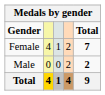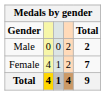 <table class="wikitable" border="1" style="font-size:85%; float:right">
 <tr style="background:#efefef;">
 <th colspan=5>Medals by gender</th>
 </tr>
 <tr align=center>
 <td><strong>Gender</strong></td>
 <td bgcolor=#F7F6A8></td>
 <td bgcolor=#DCE5E5></td>
 <td bgcolor=#FFDAB9></td>
 <td><strong>Total</strong></td>
 </tr>
 <tr align=center>
+<td>Male</td>
+<td style="background:#F7F6A8;">0</td>
+<td style="background:#DCE5E5;">0</td>
+<td style="background:#FFDAB9;">2</td>
+<td><strong>2</strong></td>
+</tr>
+<tr align=center>
 <td>Female</td>
 <td style="background:#F7F6A8;">4</td>
 <td style="background:#DCE5E5;">1</td>
 <td style="background:#FFDAB9;">2</td>
 <td><strong>7</strong></td>
-</tr>
-<tr align=center>
-<td>Male</td>
-<td style="background:#F7F6A8;">0</td>
-<td style="background:#DCE5E5;">0</td>
-<td style="background:#FFDAB9;">2</td>
-<td><strong>2</strong></td>
 </tr>
 <tr align=center>
 <th>Total</th>
 <th style="background:gold">4</th>
 <th style="background:silver">1</th>
 <th style="background:#c96">4</th>
 <th>9</th>
 </tr>
 </table>
